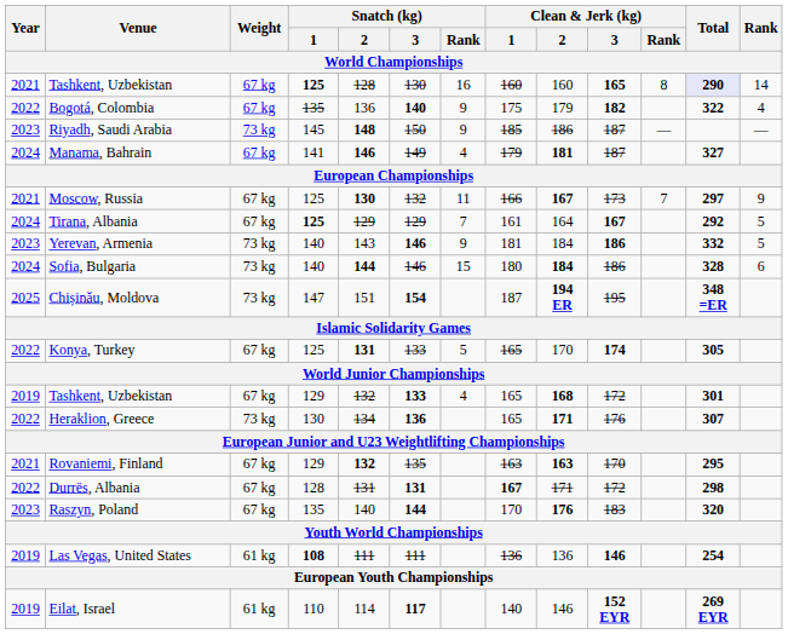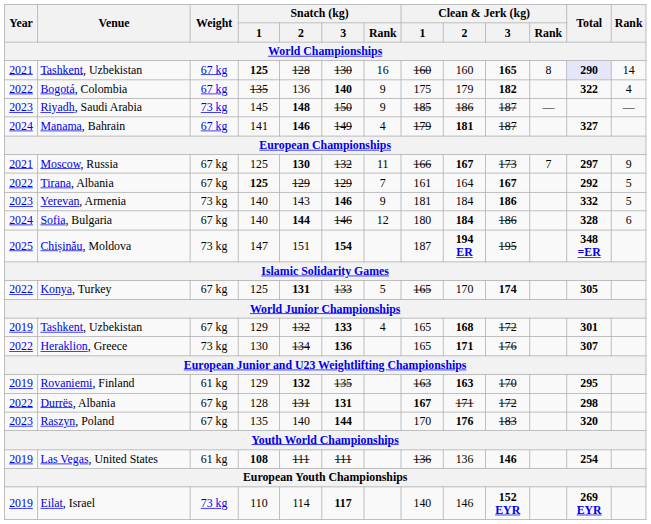 <table class="wikitable" style="text-align:center;">
 <tr>
 <th rowspan=2 width=40>Year</th>
 <th rowspan=2 width=250>Venue</th>
 <th rowspan=2 width=60>Weight</th>
 <th colspan=4>Snatch (kg)</th>
 <th colspan=4>Clean & Jerk (kg)</th>
 <th rowspan=2 width=60>Total</th>
 <th rowspan=2 width=40>Rank</th>
 </tr>
 <tr>
 <th width=60>1</th>
 <th width=60>2</th>
 <th width=60>3</th>
 <th width=45>Rank</th>
 <th width=60>1</th>
 <th width=60>2</th>
 <th width=60>3</th>
 <th width=45>Rank</th>
 </tr>
 <tr>
 <th colspan=13><a href='#'>World Championships</a></th>
 </tr>
 <tr>
 <td><a href='#'>2021</a></td>
 <td align=left><a href='#'>Tashkent</a>, Uzbekistan</td>
 <td><a href='#'>67 kg</a></td>
 <td><strong>125</strong></td>
 <td><s>128</s></td>
 <td><s>130</s></td>
 <td>16</td>
 <td><s>160</s></td>
 <td>160</td>
 <td><strong>165</strong></td>
 <td>8</td>
 <td style="background: lavender;"><strong>290</strong></td>
 <td>14</td>
 </tr>
 <tr>
 <td><a href='#'>2022</a></td>
 <td align=left><a href='#'>Bogotá</a>, Colombia</td>
 <td><a href='#'>67 kg</a></td>
 <td><s>135</s></td>
 <td>136</td>
 <td><strong>140</strong></td>
 <td>9</td>
 <td>175</td>
 <td>179</td>
 <td><strong>182</strong></td>
 <td></td>
 <td><strong>322</strong></td>
 <td>4</td>
 </tr>
 <tr>
 <td><a href='#'>2023</a></td>
 <td align=left><a href='#'>Riyadh</a>, Saudi Arabia</td>
 <td><a href='#'>73 kg</a></td>
 <td>145</td>
 <td><strong>148</strong></td>
 <td><s>150</s></td>
 <td>9</td>
 <td><s>185</s></td>
 <td><s>186</s></td>
 <td><s>187</s></td>
 <td>—</td>
 <td></td>
 <td>—</td>
 </tr>
 <tr>
 <td><a href='#'>2024</a></td>
 <td align=left><a href='#'>Manama</a>, Bahrain</td>
 <td><a href='#'>67 kg</a></td>
 <td>141</td>
 <td><strong>146</strong></td>
 <td><s>149</s></td>
 <td>4</td>
 <td><s>179</s></td>
 <td><strong>181</strong></td>
 <td><s>187</s></td>
 <td></td>
 <td><strong>327</strong></td>
 <td></td>
 </tr>
 <tr>
 <th colspan=13><a href='#'>European Championships</a></th>
 </tr>
 <tr>
 <td><a href='#'>2021</a></td>
 <td align=left><a href='#'>Moscow</a>, Russia</td>
 <td>67 kg</td>
 <td>125</td>
 <td><strong>130</strong></td>
 <td><s>132</s></td>
 <td>11</td>
 <td><s>166</s></td>
 <td><strong>167</strong></td>
 <td><s>173</s></td>
 <td>7</td>
 <td><strong>297</strong></td>
 <td>9</td>
 </tr>
 <tr>
-<td><a href='#'>2024</a></td>
+<td><a href='#'>2022</a></td>
 <td align=left><a href='#'>Tirana</a>, Albania</td>
 <td>67 kg</td>
 <td><strong>125</strong></td>
 <td><s>129</s></td>
 <td><s>129</s></td>
 <td>7</td>
 <td>161</td>
 <td>164</td>
 <td><strong>167</strong></td>
 <td></td>
 <td><strong>292</strong></td>
 <td>5</td>
 </tr>
 <tr>
 <td><a href='#'>2023</a></td>
 <td align=left><a href='#'>Yerevan</a>, Armenia</td>
 <td>73 kg</td>
 <td>140</td>
 <td>143</td>
 <td><strong>146</strong></td>
 <td>9</td>
 <td>181</td>
 <td>184</td>
 <td><strong>186</strong></td>
 <td></td>
 <td><strong>332</strong></td>
 <td>5</td>
 </tr>
 <tr>
 <td><a href='#'>2024</a></td>
 <td align=left><a href='#'>Sofia</a>, Bulgaria</td>
-<td>73 kg</td>
+<td>67 kg</td>
 <td>140</td>
 <td><strong>144</strong></td>
 <td><s>146</s></td>
-<td>15</td>
+<td>12</td>
 <td>180</td>
 <td><strong>184</strong></td>
 <td><s>186</s></td>
 <td></td>
 <td><strong>328</strong></td>
 <td>6</td>
 </tr>
 <tr>
 <td><a href='#'>2025</a></td>
 <td align=left><a href='#'>Chișinău</a>, Moldova</td>
 <td>73 kg</td>
 <td>147</td>
 <td>151</td>
 <td><strong>154</strong></td>
 <td></td>
 <td>187</td>
 <td><strong>194</strong> <a href='#'><strong>ER</strong></a></td>
 <td><s>195</s></td>
 <td></td>
 <td><strong>348</strong> <a href='#'><strong>=ER</strong></a></td>
 <td></td>
 </tr>
 <tr>
 <th colspan=13><a href='#'>Islamic Solidarity Games</a></th>
 </tr>
 <tr>
 <td><a href='#'>2022</a></td>
 <td align=left><a href='#'>Konya</a>, Turkey</td>
 <td>67 kg</td>
 <td>125</td>
 <td><strong>131</strong></td>
 <td><s>133</s></td>
 <td>5</td>
 <td><s>165</s></td>
 <td>170</td>
 <td><strong>174</strong></td>
 <td></td>
 <td><strong>305</strong></td>
 <td></td>
 </tr>
 <tr>
 <th colspan=13><a href='#'>World Junior Championships</a></th>
 </tr>
 <tr>
 <td><a href='#'>2019</a></td>
 <td align=left><a href='#'>Tashkent</a>, Uzbekistan</td>
 <td>67 kg</td>
 <td>129</td>
 <td><s>132</s></td>
 <td><strong>133</strong></td>
 <td>4</td>
 <td>165</td>
 <td><strong>168</strong></td>
 <td><s>172</s></td>
 <td></td>
 <td><strong>301</strong></td>
 <td></td>
 </tr>
 <tr>
 <td><a href='#'>2022</a></td>
 <td align=left><a href='#'>Heraklion</a>, Greece</td>
 <td>73 kg</td>
 <td>130</td>
 <td><s>134</s></td>
 <td><strong>136</strong></td>
 <td></td>
 <td>165</td>
 <td><strong>171</strong></td>
 <td><s>176</s></td>
 <td></td>
 <td><strong>307</strong></td>
 <td></td>
 </tr>
 <tr>
 <th colspan=13><a href='#'>European Junior and U23 Weightlifting Championships</a></th>
 </tr>
 <tr>
-<td><a href='#'>2021</a></td>
+<td><a href='#'>2019</a></td>
 <td align=left><a href='#'>Rovaniemi</a>, Finland</td>
-<td>67 kg</td>
+<td>61 kg</td>
 <td>129</td>
 <td><strong>132</strong></td>
 <td><s>135</s></td>
 <td></td>
 <td><s>163</s></td>
 <td><strong>163</strong></td>
 <td><s>170</s></td>
 <td></td>
 <td><strong>295</strong></td>
 <td></td>
 </tr>
 <tr>
 <td><a href='#'>2022</a></td>
 <td align=left><a href='#'>Durrës</a>, Albania</td>
 <td>67 kg</td>
 <td>128</td>
 <td><s>131</s></td>
 <td><strong>131</strong></td>
 <td></td>
 <td><strong>167</strong></td>
 <td><s>171</s></td>
 <td><s>172</s></td>
 <td></td>
 <td><strong>298</strong></td>
 <td></td>
 </tr>
 <tr>
 <td><a href='#'>2023</a></td>
 <td align=left><a href='#'>Raszyn</a>, Poland</td>
 <td>67 kg</td>
 <td>135</td>
 <td>140</td>
 <td><strong>144</strong></td>
 <td></td>
 <td>170</td>
 <td><strong>176</strong></td>
 <td><s>183</s></td>
 <td></td>
 <td><strong>320</strong></td>
 <td></td>
 </tr>
 <tr>
 <th colspan=13><a href='#'>Youth World Championships</a></th>
 </tr>
 <tr>
 <td><a href='#'>2019</a></td>
 <td align=left><a href='#'>Las Vegas</a>, United States</td>
 <td>61 kg</td>
 <td><strong>108</strong></td>
 <td><s>111</s></td>
 <td><s>111</s></td>
 <td></td>
 <td><s>136</s></td>
 <td>136</td>
 <td><strong>146</strong></td>
 <td></td>
 <td><strong>254</strong></td>
 <td></td>
 </tr>
 <tr>
 <th colspan=13>European Youth Championships</th>
 </tr>
 <tr>
 <td><a href='#'>2019</a></td>
 <td align=left><a href='#'>Eilat</a>, Israel</td>
-<td>61 kg</td>
+<td><a href='#'>73 kg</a></td>
 <td>110</td>
 <td>114</td>
 <td><strong>117</strong></td>
 <td></td>
 <td>140</td>
 <td>146</td>
 <td><strong>152</strong> <a href='#'><strong>EYR</strong></a></td>
 <td></td>
 <td><strong>269</strong> <a href='#'><strong>EYR</strong></a></td>
 <td></td>
 </tr>
 </table>
